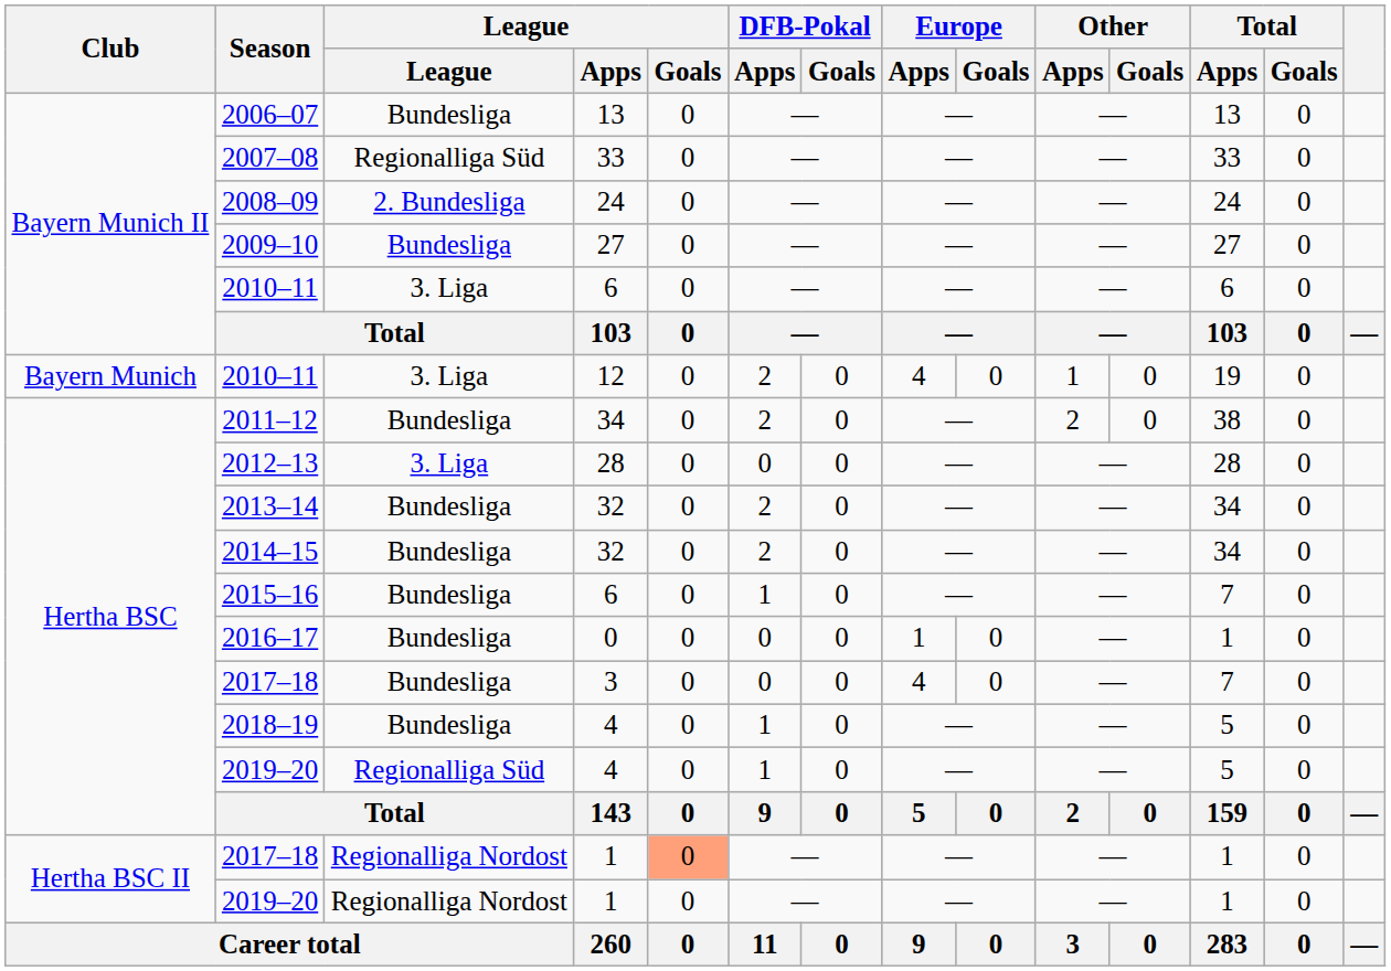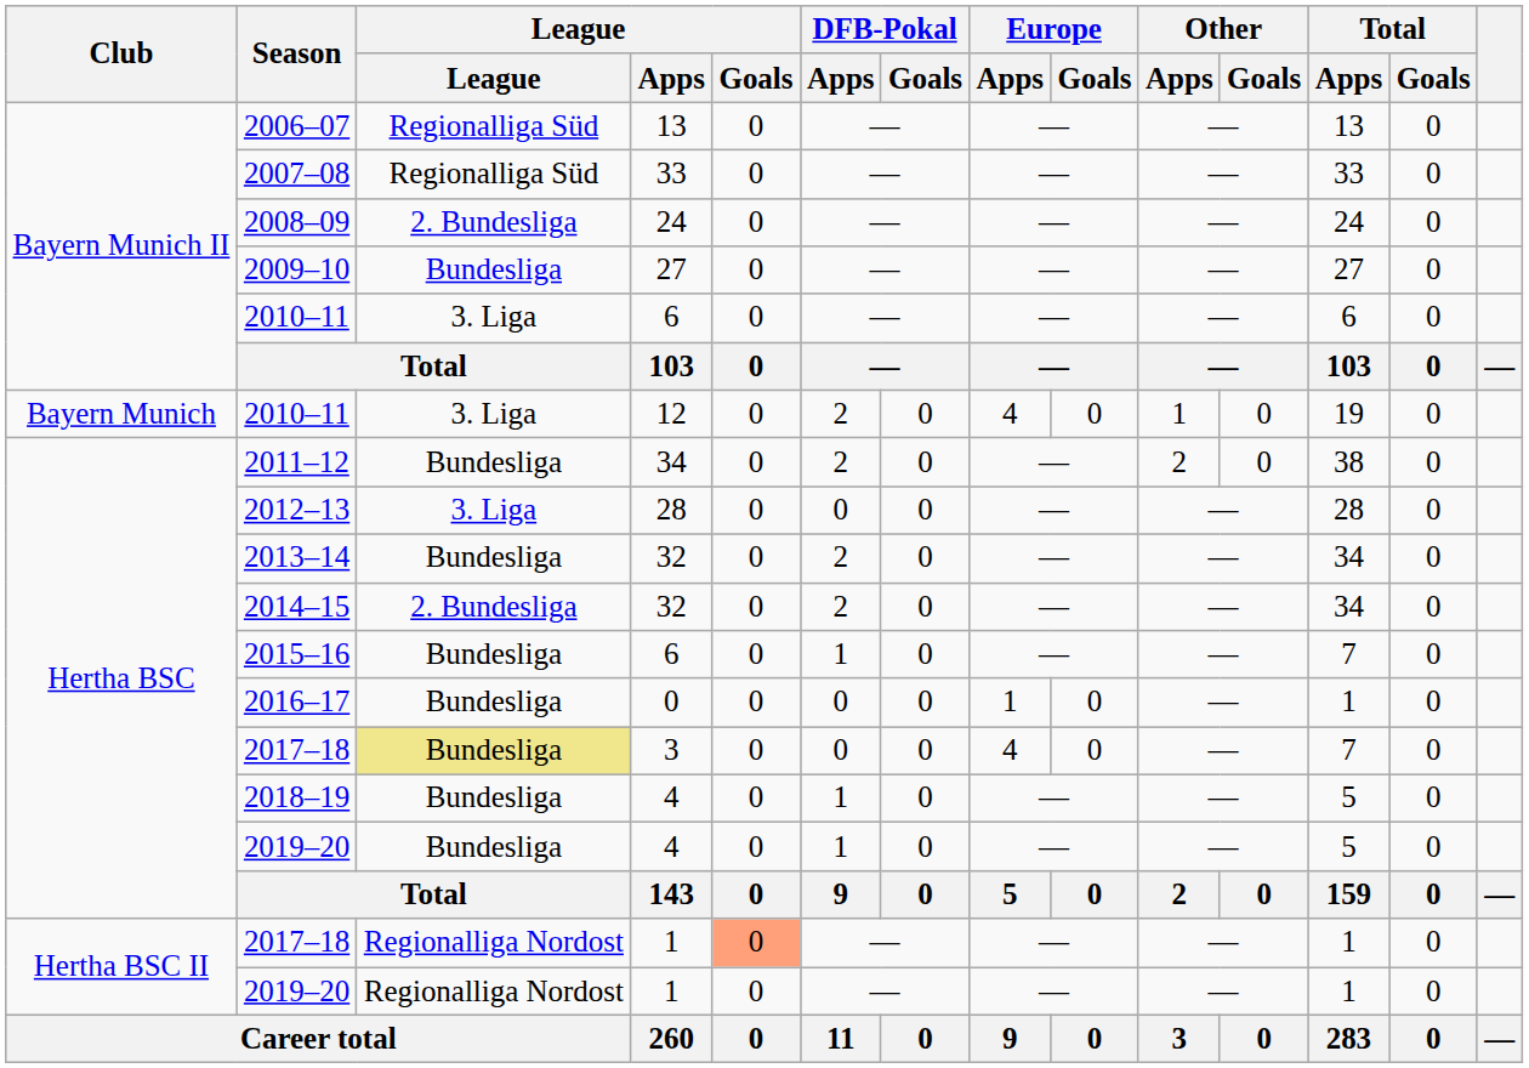 <table class="wikitable" style="text-align:center">
 <tr>
 <th rowspan="2">Club</th>
 <th rowspan="2">Season</th>
 <th colspan="3">League</th>
 <th colspan="2"><a href='#'>DFB-Pokal</a></th>
 <th colspan="2"><a href='#'>Europe</a></th>
 <th colspan="2">Other</th>
 <th colspan="2">Total</th>
 <th rowspan="2"></th>
 </tr>
 <tr>
 <th>League</th>
 <th>Apps</th>
 <th>Goals</th>
 <th>Apps</th>
 <th>Goals</th>
 <th>Apps</th>
 <th>Goals</th>
 <th>Apps</th>
 <th>Goals</th>
 <th>Apps</th>
 <th>Goals</th>
 </tr>
 <tr>
 <td rowspan="6"><a href='#'>Bayern Munich II</a></td>
 <td><a href='#'>2006–07</a></td>
-<td>Bundesliga</td>
+<td><a href='#'>Regionalliga Süd</a></td>
 <td>13</td>
 <td>0</td>
 <td colspan="2">—</td>
 <td colspan="2">—</td>
 <td colspan="2">—</td>
 <td>13</td>
 <td>0</td>
 <td></td>
 </tr>
 <tr>
 <td><a href='#'>2007–08</a></td>
 <td>Regionalliga Süd</td>
 <td>33</td>
 <td>0</td>
 <td colspan="2">—</td>
 <td colspan="2">—</td>
 <td colspan="2">—</td>
 <td>33</td>
 <td>0</td>
 <td></td>
 </tr>
 <tr>
 <td><a href='#'>2008–09</a></td>
 <td><a href='#'>2. Bundesliga</a></td>
 <td>24</td>
 <td>0</td>
 <td colspan="2">—</td>
 <td colspan="2">—</td>
 <td colspan="2">—</td>
 <td>24</td>
 <td>0</td>
 <td></td>
 </tr>
 <tr>
 <td><a href='#'>2009–10</a></td>
 <td><a href='#'>Bundesliga</a></td>
 <td>27</td>
 <td>0</td>
 <td colspan="2">—</td>
 <td colspan="2">—</td>
 <td colspan="2">—</td>
 <td>27</td>
 <td>0</td>
 <td></td>
 </tr>
 <tr>
 <td><a href='#'>2010–11</a></td>
 <td>3. Liga</td>
 <td>6</td>
 <td>0</td>
 <td colspan="2">—</td>
 <td colspan="2">—</td>
 <td colspan="2">—</td>
 <td>6</td>
 <td>0</td>
 <td></td>
 </tr>
 <tr>
 <th colspan="2">Total</th>
 <th>103</th>
 <th>0</th>
 <th colspan="2">—</th>
 <th colspan="2">—</th>
 <th colspan="2">—</th>
 <th>103</th>
 <th>0</th>
 <th>—</th>
 </tr>
 <tr>
 <td><a href='#'>Bayern Munich</a></td>
 <td><a href='#'>2010–11</a></td>
 <td>3. Liga</td>
 <td>12</td>
 <td>0</td>
 <td>2</td>
 <td>0</td>
 <td>4</td>
 <td>0</td>
 <td>1</td>
 <td>0</td>
 <td>19</td>
 <td>0</td>
 <td></td>
 </tr>
 <tr>
 <td rowspan="10"><a href='#'>Hertha BSC</a></td>
 <td><a href='#'>2011–12</a></td>
 <td>Bundesliga</td>
 <td>34</td>
 <td>0</td>
 <td>2</td>
 <td>0</td>
 <td colspan="2">—</td>
 <td>2</td>
 <td>0</td>
 <td>38</td>
 <td>0</td>
 <td></td>
 </tr>
 <tr>
 <td><a href='#'>2012–13</a></td>
 <td><a href='#'>3. Liga</a></td>
 <td>28</td>
 <td>0</td>
 <td>0</td>
 <td>0</td>
 <td colspan="2">—</td>
 <td colspan="2">—</td>
 <td>28</td>
 <td>0</td>
 <td></td>
 </tr>
 <tr>
 <td><a href='#'>2013–14</a></td>
 <td>Bundesliga</td>
 <td>32</td>
 <td>0</td>
 <td>2</td>
 <td>0</td>
 <td colspan="2">—</td>
 <td colspan="2">—</td>
 <td>34</td>
 <td>0</td>
 <td></td>
 </tr>
 <tr>
 <td><a href='#'>2014–15</a></td>
-<td>Bundesliga</td>
+<td><a href='#'>2. Bundesliga</a></td>
 <td>32</td>
 <td>0</td>
 <td>2</td>
 <td>0</td>
 <td colspan="2">—</td>
 <td colspan="2">—</td>
 <td>34</td>
 <td>0</td>
 <td></td>
 </tr>
 <tr>
 <td><a href='#'>2015–16</a></td>
 <td>Bundesliga</td>
 <td>6</td>
 <td>0</td>
 <td>1</td>
 <td>0</td>
 <td colspan="2">—</td>
 <td colspan="2">—</td>
 <td>7</td>
 <td>0</td>
 <td></td>
 </tr>
 <tr>
 <td><a href='#'>2016–17</a></td>
 <td>Bundesliga</td>
 <td>0</td>
 <td>0</td>
 <td>0</td>
 <td>0</td>
 <td>1</td>
 <td>0</td>
 <td colspan="2">—</td>
 <td>1</td>
 <td>0</td>
 <td></td>
 </tr>
 <tr>
 <td><a href='#'>2017–18</a></td>
-<td>Bundesliga</td>
+<td style="background: khaki;">Bundesliga</td>
 <td>3</td>
 <td>0</td>
 <td>0</td>
 <td>0</td>
 <td>4</td>
 <td>0</td>
 <td colspan="2">—</td>
 <td>7</td>
 <td>0</td>
 <td></td>
 </tr>
 <tr>
 <td><a href='#'>2018–19</a></td>
 <td>Bundesliga</td>
 <td>4</td>
 <td>0</td>
 <td>1</td>
 <td>0</td>
 <td colspan="2">—</td>
 <td colspan="2">—</td>
 <td>5</td>
 <td>0</td>
 <td></td>
 </tr>
 <tr>
 <td><a href='#'>2019–20</a></td>
-<td><a href='#'>Regionalliga Süd</a></td>
+<td>Bundesliga</td>
 <td>4</td>
 <td>0</td>
 <td>1</td>
 <td>0</td>
 <td colspan="2">—</td>
 <td colspan="2">—</td>
 <td>5</td>
 <td>0</td>
 <td></td>
 </tr>
 <tr>
 <th colspan="2">Total</th>
 <th>143</th>
 <th>0</th>
 <th>9</th>
 <th>0</th>
 <th>5</th>
 <th>0</th>
 <th>2</th>
 <th>0</th>
 <th>159</th>
 <th>0</th>
 <th>—</th>
 </tr>
 <tr>
 <td rowspan="2"><a href='#'>Hertha BSC II</a></td>
 <td><a href='#'>2017–18</a></td>
 <td><a href='#'>Regionalliga Nordost</a></td>
 <td>1</td>
 <td style="background: lightsalmon;">0</td>
 <td colspan="2">—</td>
 <td colspan="2">—</td>
 <td colspan="2">—</td>
 <td>1</td>
 <td>0</td>
 <td></td>
 </tr>
 <tr>
 <td><a href='#'>2019–20</a></td>
 <td>Regionalliga Nordost</td>
 <td>1</td>
 <td>0</td>
 <td colspan="2">—</td>
 <td colspan="2">—</td>
 <td colspan="2">—</td>
 <td>1</td>
 <td>0</td>
 <td></td>
 </tr>
 <tr>
 <th colspan="3">Career total</th>
 <th>260</th>
 <th>0</th>
 <th>11</th>
 <th>0</th>
 <th>9</th>
 <th>0</th>
 <th>3</th>
 <th>0</th>
 <th>283</th>
 <th>0</th>
 <th>—</th>
 </tr>
 </table>
